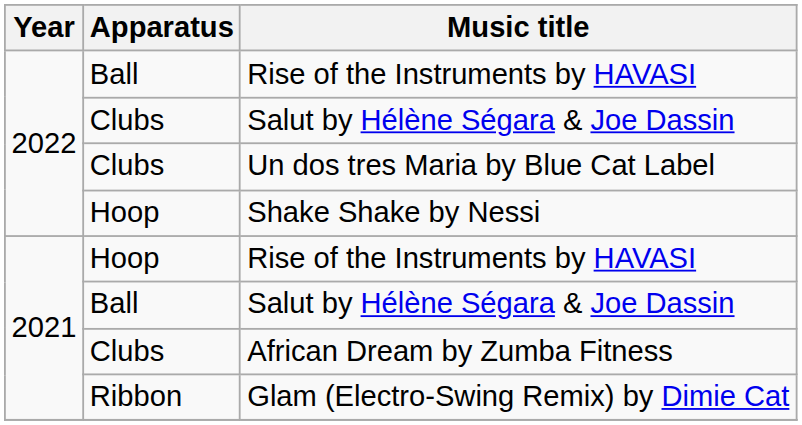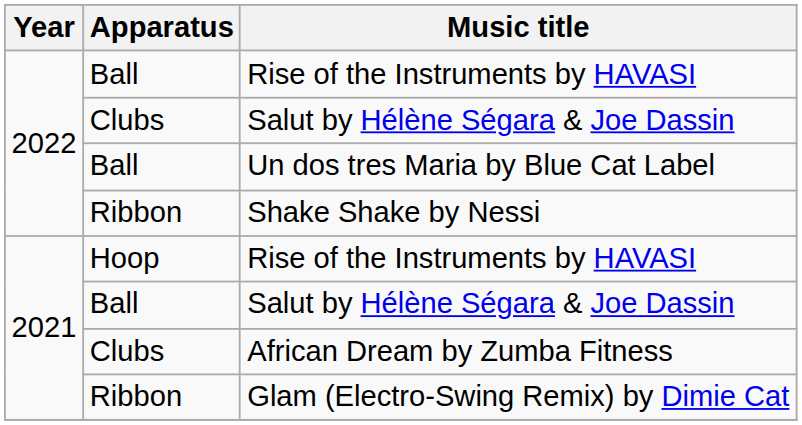 <table class="wikitable">
 <tr>
 <th>Year</th>
 <th>Apparatus</th>
 <th>Music title</th>
 </tr>
 <tr>
 <td rowspan="4">2022</td>
 <td>Ball</td>
 <td>Rise of the Instruments by <a href='#'>HAVASI</a></td>
 </tr>
 <tr>
 <td>Clubs</td>
 <td>Salut by <a href='#'>Hélène Ségara</a> & <a href='#'>Joe Dassin</a></td>
 </tr>
 <tr>
-<td>Clubs</td>
+<td>Ball</td>
 <td>Un dos tres Maria by Blue Cat Label</td>
 </tr>
 <tr>
-<td>Hoop</td>
+<td>Ribbon</td>
 <td>Shake Shake by Nessi</td>
 </tr>
 <tr>
 <td rowspan="4">2021</td>
 <td>Hoop</td>
 <td>Rise of the Instruments by <a href='#'>HAVASI</a></td>
 </tr>
 <tr>
 <td>Ball</td>
 <td>Salut by <a href='#'>Hélène Ségara</a> & <a href='#'>Joe Dassin</a></td>
 </tr>
 <tr>
 <td>Clubs</td>
 <td>African Dream by Zumba Fitness</td>
 </tr>
 <tr>
 <td>Ribbon</td>
 <td>Glam (Electro-Swing Remix) by <a href='#'>Dimie Cat</a></td>
 </tr>
 <tr>
 </tr>
 </table>
